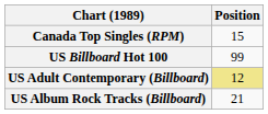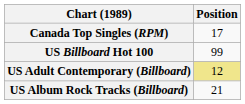 <table class="wikitable sortable plainrowheaders" style="text-align:center">
 <tr>
 <th scope="col">Chart (1989)</th>
 <th scope="col">Position</th>
 </tr>
 <tr>
 <th scope="row">Canada Top Singles (<em>RPM</em>)</th>
-<td>15</td>
+<td>17</td>
 </tr>
 <tr>
 <th scope="row">US <em>Billboard</em> Hot 100</th>
 <td>99</td>
 </tr>
 <tr>
 <th scope="row">US Adult Contemporary (<em>Billboard</em>)</th>
 <td style="background: khaki;">12</td>
 </tr>
 <tr>
 <th scope="row">US Album Rock Tracks (<em>Billboard</em>)</th>
 <td>21</td>
 </tr>
 </table>
